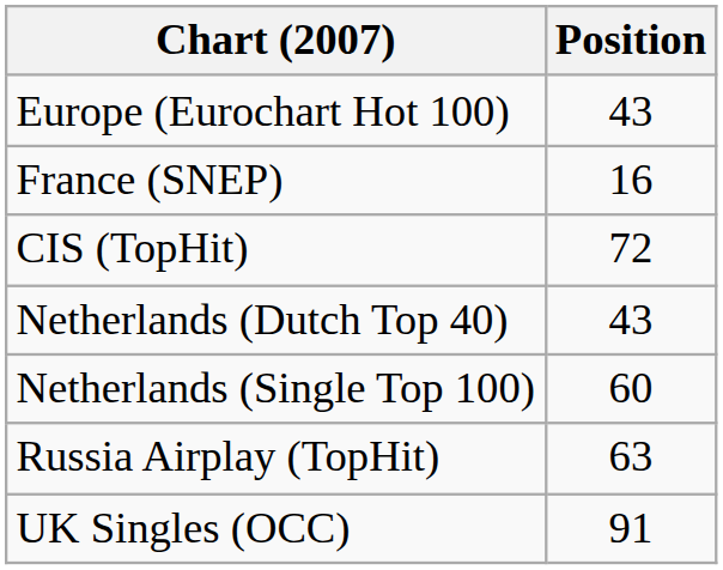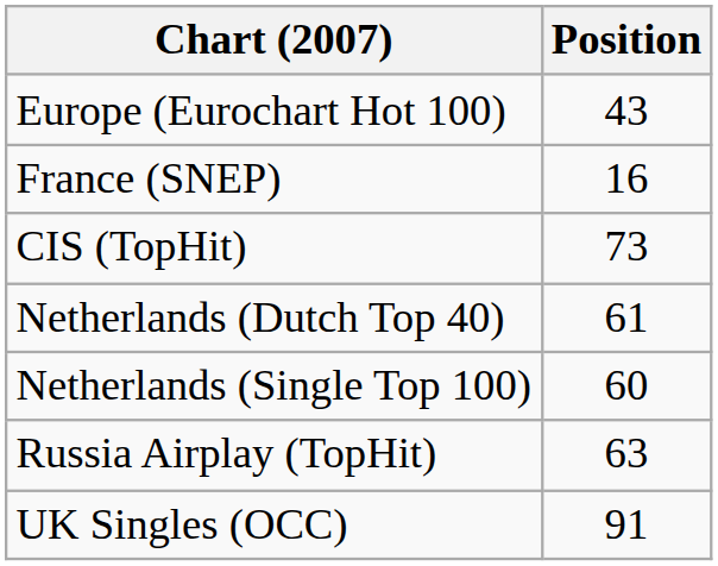 <table class="wikitable sortable">
 <tr>
 <th>Chart (2007)</th>
 <th>Position</th>
 </tr>
 <tr>
 <td>Europe (Eurochart Hot 100)</td>
 <td align="center">43</td>
 </tr>
 <tr>
 <td>France (SNEP)</td>
 <td align="center">16</td>
 </tr>
 <tr>
 <td>CIS (TopHit)</td>
-<td align="center">72</td>
+<td align="center">73</td>
 </tr>
 <tr>
 <td>Netherlands (Dutch Top 40)</td>
-<td align="center">43</td>
+<td align="center">61</td>
 </tr>
 <tr>
 <td>Netherlands (Single Top 100)</td>
 <td align="center">60</td>
 </tr>
 <tr>
 <td>Russia Airplay (TopHit)</td>
 <td style="text-align:center;">63</td>
 </tr>
 <tr>
 <td>UK Singles (OCC)</td>
 <td align="center">91</td>
 </tr>
 </table>
